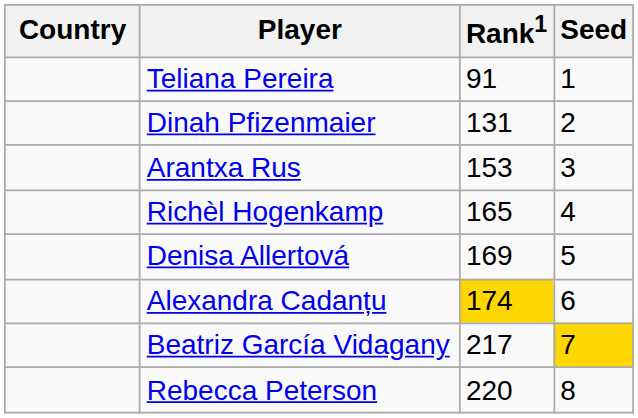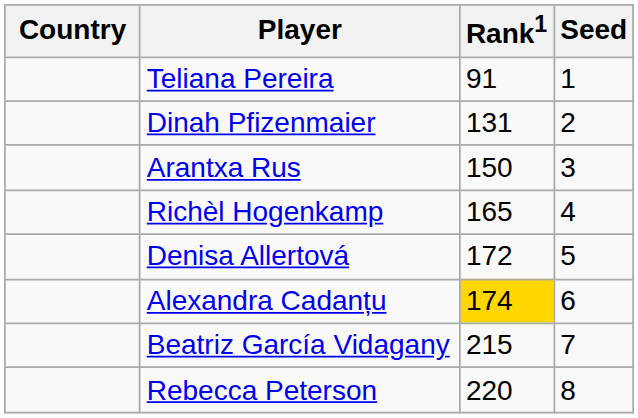 <table class="sortable wikitable">
 <tr>
 <th width="70">Country</th>
 <th width="175">Player</th>
 <th>Rank<sup>1</sup></th>
 <th>Seed</th>
 </tr>
 <tr>
 <td></td>
 <td><a href='#'>Teliana Pereira</a></td>
 <td>91</td>
 <td>1</td>
 </tr>
 <tr>
 <td></td>
 <td><a href='#'>Dinah Pfizenmaier</a></td>
 <td>131</td>
 <td>2</td>
 </tr>
 <tr>
 <td></td>
 <td><a href='#'>Arantxa Rus</a></td>
-<td>153</td>
+<td>150</td>
 <td>3</td>
 </tr>
 <tr>
 <td></td>
 <td><a href='#'>Richèl Hogenkamp</a></td>
 <td>165</td>
 <td>4</td>
 </tr>
 <tr>
 <td></td>
 <td><a href='#'>Denisa Allertová</a></td>
-<td>169</td>
+<td>172</td>
 <td>5</td>
 </tr>
 <tr>
 <td></td>
 <td><a href='#'>Alexandra Cadanțu</a></td>
 <td style="background: gold;">174</td>
 <td>6</td>
 </tr>
 <tr>
 <td></td>
 <td><a href='#'>Beatriz García Vidagany</a></td>
-<td>217</td>
-<td style="background: gold;">7</td>
+<td>215</td>
+<td>7</td>
 </tr>
 <tr>
 <td></td>
 <td><a href='#'>Rebecca Peterson</a></td>
 <td>220</td>
 <td>8</td>
 </tr>
 </table>
